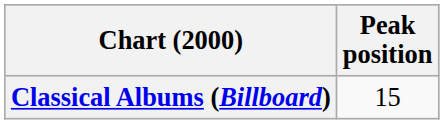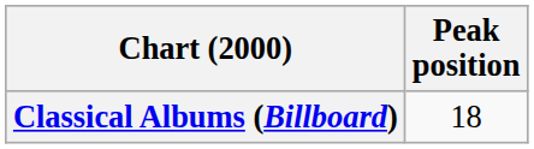 <table class="wikitable plainrowheaders" style="text-align:center;">
 <tr>
 <th scope="col">Chart (2000)</th>
 <th scope="col">Peak<br>position</th>
 </tr>
 <tr>
 <th scope="row"><a href='#'>Classical Albums</a> (<a href='#'><em>Billboard</em></a>)</th>
-<td>15</td>
+<td>18</td>
 </tr>
 </table>
